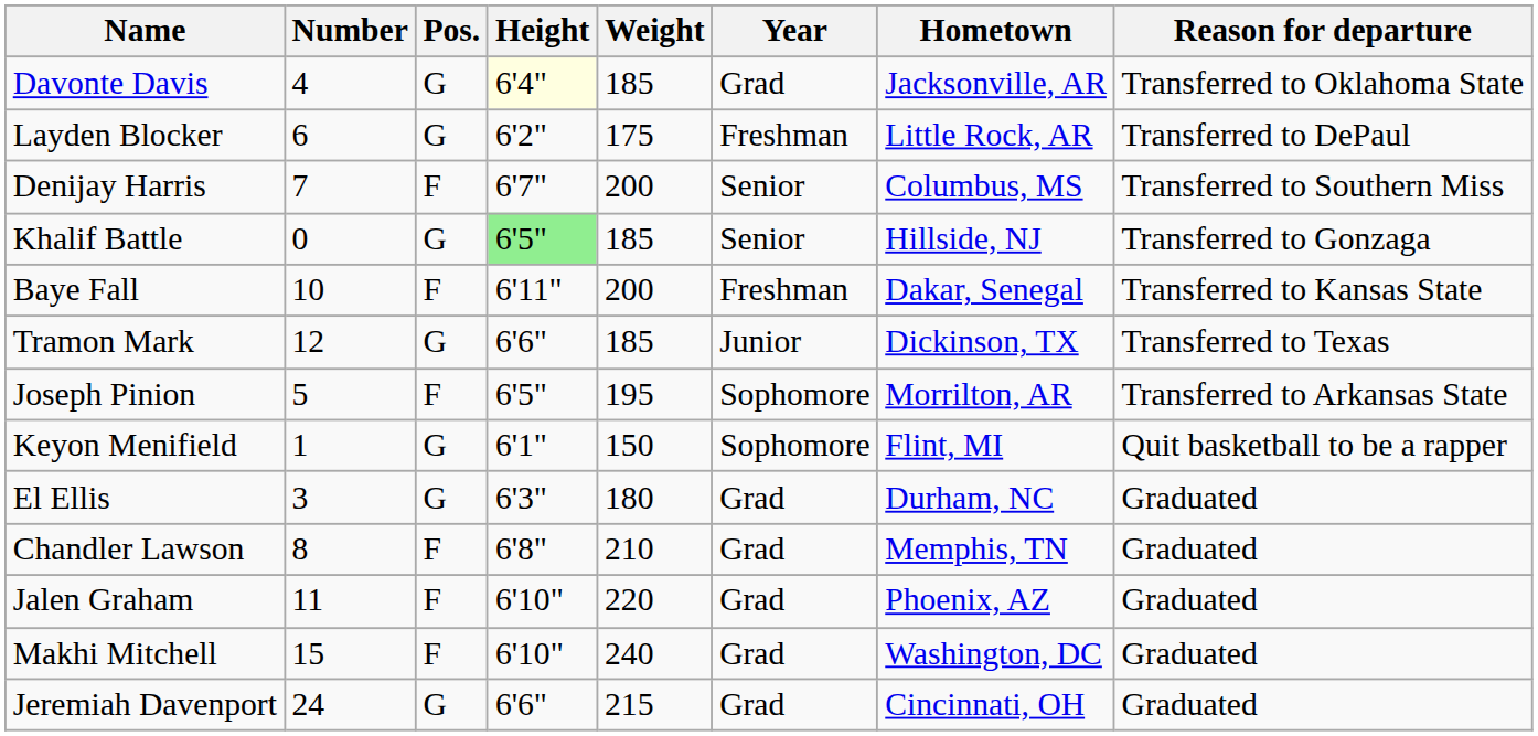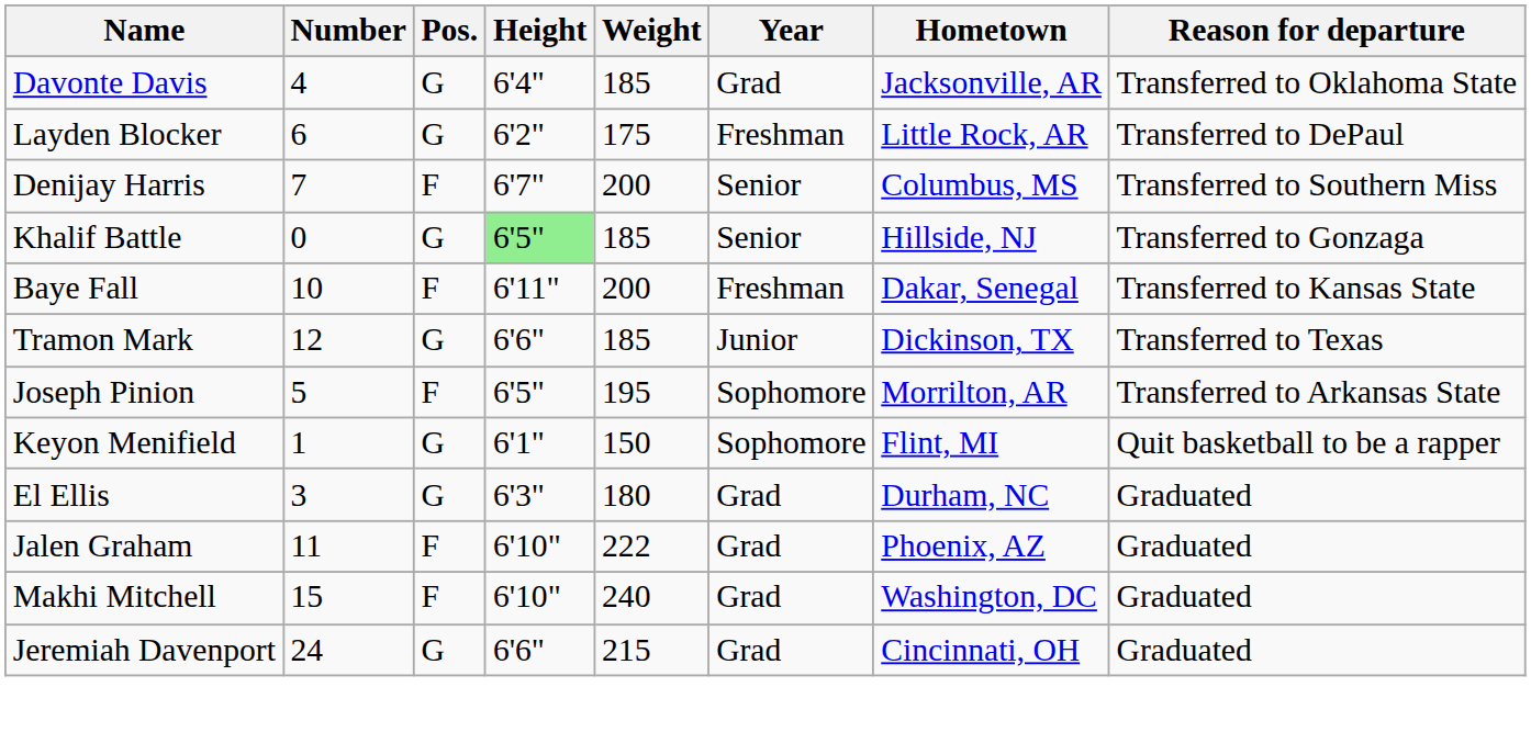 <table class="wikitable sortable" border="1">
 <tr>
 <th>Name</th>
 <th>Number</th>
 <th>Pos.</th>
 <th>Height</th>
 <th>Weight</th>
 <th>Year</th>
 <th>Hometown</th>
 <th class="unsortable">Reason for departure</th>
 </tr>
 <tr>
 <td><a href='#'>Davonte Davis</a></td>
 <td>4</td>
 <td>G</td>
-<td style="background: lightyellow;">6'4"</td>
+<td>6'4"</td>
 <td>185</td>
 <td>Grad</td>
 <td><a href='#'>Jacksonville, AR</a></td>
 <td>Transferred to Oklahoma State</td>
 </tr>
 <tr>
 <td>Layden Blocker</td>
 <td>6</td>
 <td>G</td>
 <td>6'2"</td>
 <td>175</td>
 <td>Freshman</td>
 <td><a href='#'>Little Rock, AR</a></td>
 <td>Transferred to DePaul</td>
 </tr>
 <tr>
 <td>Denijay Harris</td>
 <td>7</td>
 <td>F</td>
 <td>6'7"</td>
 <td>200</td>
 <td>Senior</td>
 <td><a href='#'>Columbus, MS</a></td>
 <td>Transferred to Southern Miss</td>
 </tr>
 <tr>
 <td>Khalif Battle</td>
 <td>0</td>
 <td>G</td>
 <td style="background: lightgreen;">6'5"</td>
 <td>185</td>
 <td>Senior</td>
 <td><a href='#'>Hillside, NJ</a></td>
 <td>Transferred to Gonzaga</td>
 </tr>
 <tr>
 <td>Baye Fall</td>
 <td>10</td>
 <td>F</td>
 <td>6'11"</td>
 <td>200</td>
 <td>Freshman</td>
 <td><a href='#'>Dakar, Senegal</a></td>
 <td>Transferred to Kansas State</td>
 </tr>
 <tr>
 <td>Tramon Mark</td>
 <td>12</td>
 <td>G</td>
 <td>6'6"</td>
 <td>185</td>
 <td>Junior</td>
 <td><a href='#'>Dickinson, TX</a></td>
 <td>Transferred to Texas</td>
 </tr>
 <tr>
 <td>Joseph Pinion</td>
 <td>5</td>
 <td>F</td>
 <td>6'5"</td>
 <td>195</td>
 <td>Sophomore</td>
 <td><a href='#'>Morrilton, AR</a></td>
 <td>Transferred to Arkansas State</td>
 </tr>
 <tr>
 <td>Keyon Menifield</td>
 <td>1</td>
 <td>G</td>
 <td>6'1"</td>
 <td>150</td>
 <td>Sophomore</td>
 <td><a href='#'>Flint, MI</a></td>
 <td>Quit basketball to be a rapper</td>
 </tr>
 <tr>
 <td>El Ellis</td>
 <td>3</td>
 <td>G</td>
 <td>6'3"</td>
 <td>180</td>
 <td>Grad</td>
 <td><a href='#'>Durham, NC</a></td>
 <td>Graduated</td>
 </tr>
 <tr>
-<td>Chandler Lawson</td>
-<td>8</td>
-<td>F</td>
-<td>6'8"</td>
-<td>210</td>
-<td>Grad</td>
-<td><a href='#'>Memphis, TN</a></td>
-<td>Graduated</td>
-</tr>
-<tr>
 <td>Jalen Graham</td>
 <td>11</td>
 <td>F</td>
 <td>6'10"</td>
-<td>220</td>
+<td>222</td>
 <td>Grad</td>
 <td><a href='#'>Phoenix, AZ</a></td>
 <td>Graduated</td>
 </tr>
 <tr>
 <td>Makhi Mitchell</td>
 <td>15</td>
 <td>F</td>
 <td>6'10"</td>
 <td>240</td>
 <td>Grad</td>
 <td><a href='#'>Washington, DC</a></td>
 <td>Graduated</td>
 </tr>
 <tr>
 <td>Jeremiah Davenport</td>
 <td>24</td>
 <td>G</td>
 <td>6'6"</td>
 <td>215</td>
 <td>Grad</td>
 <td><a href='#'>Cincinnati, OH</a></td>
 <td>Graduated</td>
 </tr>
 </table>
